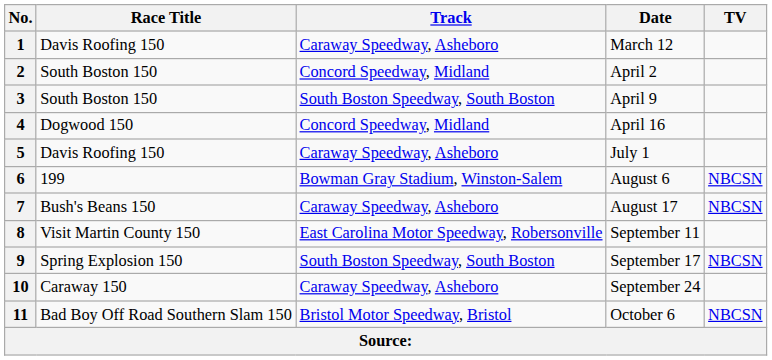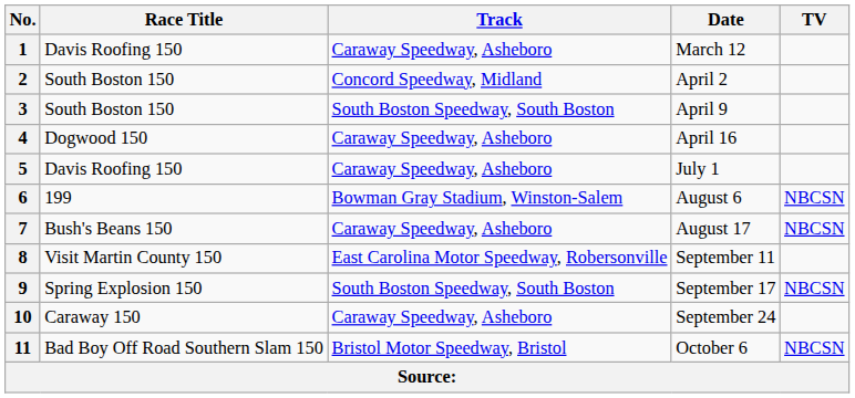 <table class="wikitable" style="font-size:85%;">
 <tr>
 <th>No.</th>
 <th>Race Title</th>
 <th><a href='#'>Track</a></th>
 <th>Date</th>
 <th>TV</th>
 </tr>
 <tr>
 <th>1</th>
 <td>Davis Roofing 150</td>
 <td><a href='#'>Caraway Speedway</a>, <a href='#'>Asheboro</a></td>
 <td>March 12</td>
 <td></td>
 </tr>
 <tr>
 <th>2</th>
 <td>South Boston 150</td>
 <td><a href='#'>Concord Speedway</a>, <a href='#'>Midland</a></td>
 <td>April 2</td>
 <td></td>
 </tr>
 <tr>
 <th>3</th>
 <td>South Boston 150</td>
 <td><a href='#'>South Boston Speedway</a>, <a href='#'>South Boston</a></td>
 <td>April 9</td>
 <td></td>
 </tr>
 <tr>
 <th>4</th>
 <td>Dogwood 150</td>
-<td><a href='#'>Concord Speedway</a>, <a href='#'>Midland</a></td>
+<td><a href='#'>Caraway Speedway</a>, <a href='#'>Asheboro</a></td>
 <td>April 16</td>
 <td></td>
 </tr>
 <tr>
 <th>5</th>
 <td>Davis Roofing 150</td>
 <td><a href='#'>Caraway Speedway</a>, <a href='#'>Asheboro</a></td>
 <td>July 1</td>
 <td></td>
 </tr>
 <tr>
 <th>6</th>
 <td> 199</td>
 <td><a href='#'>Bowman Gray Stadium</a>, <a href='#'>Winston-Salem</a></td>
 <td>August 6</td>
 <td><a href='#'>NBCSN</a></td>
 </tr>
 <tr>
 <th>7</th>
 <td>Bush's Beans 150</td>
 <td><a href='#'>Caraway Speedway</a>, <a href='#'>Asheboro</a></td>
 <td>August 17</td>
 <td><a href='#'>NBCSN</a></td>
 </tr>
 <tr>
 <th>8</th>
 <td>Visit Martin County 150</td>
 <td><a href='#'>East Carolina Motor Speedway</a>, <a href='#'>Robersonville</a></td>
 <td>September 11</td>
 <td></td>
 </tr>
 <tr>
 <th>9</th>
 <td>Spring Explosion 150</td>
 <td><a href='#'>South Boston Speedway</a>, <a href='#'>South Boston</a></td>
 <td>September 17</td>
 <td><a href='#'>NBCSN</a></td>
 </tr>
 <tr>
 <th>10</th>
 <td>Caraway 150</td>
 <td><a href='#'>Caraway Speedway</a>, <a href='#'>Asheboro</a></td>
 <td>September 24</td>
 <td></td>
 </tr>
 <tr>
 <th>11</th>
 <td>Bad Boy Off Road Southern Slam 150</td>
 <td><a href='#'>Bristol Motor Speedway</a>, <a href='#'>Bristol</a></td>
 <td>October 6</td>
 <td><a href='#'>NBCSN</a></td>
 </tr>
 <tr>
 <th colspan=5>Source:</th>
 </tr>
 </table>
